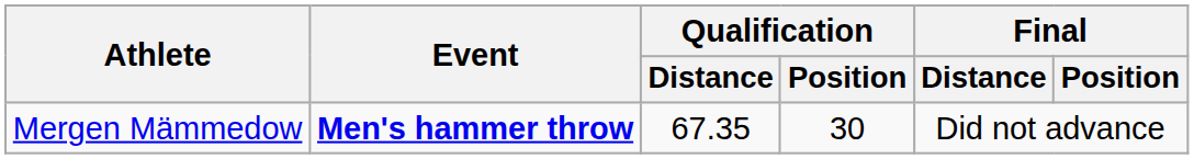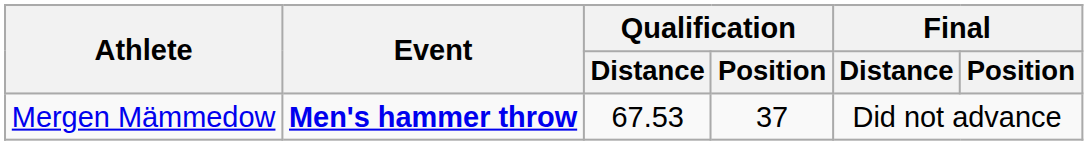 <table class=wikitable style="font-size:90%">
 <tr>
 <th rowspan="2">Athlete</th>
 <th rowspan="2">Event</th>
 <th colspan="2">Qualification</th>
 <th colspan="2">Final</th>
 </tr>
 <tr style="font-size:95%">
 <th>Distance</th>
 <th>Position</th>
 <th>Distance</th>
 <th>Position</th>
 </tr>
 <tr align=center>
 <td align=left><a href='#'>Mergen Mämmedow</a></td>
 <td align=left><strong><a href='#'>Men's hammer throw</a></strong></td>
-<td>67.35</td>
-<td>30</td>
+<td>67.53</td>
+<td>37</td>
 <td colspan="2">Did not advance</td>
 </tr>
 </table>
